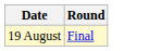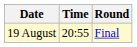 <table class="wikitable">
 <tr>
 <th>Date</th>
+<th>Time</th>
 <th>Round</th>
 </tr>
 <tr style=background:lemonchiffon>
 <td>19 August</td>
+<td>20:55</td>
 <td><a href='#'>Final</a></td>
 </tr>
 </table>
